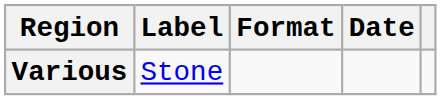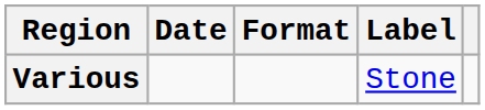 <table class="wikitable plainrowheaders">
 <tr>
 <th scope="col">Region</th>
+<th scope="col">Date</th>
+<th scope="col">Format</th>
 <th scope="col">Label</th>
-<th scope="col">Format</th>
-<th scope="col">Date</th>
 <th scope="col"></th>
 </tr>
 <tr>
 <th scope="row">Various</th>
-<td><a href='#'>Stone</a></td>
 <td></td>
 <td></td>
+<td><a href='#'>Stone</a></td>
 <td style="text-align:center"></td>
 </tr>
 </table>
